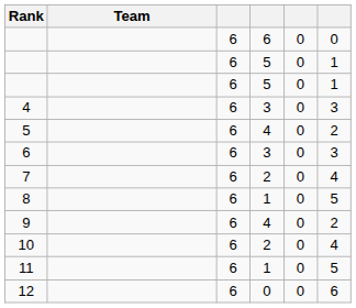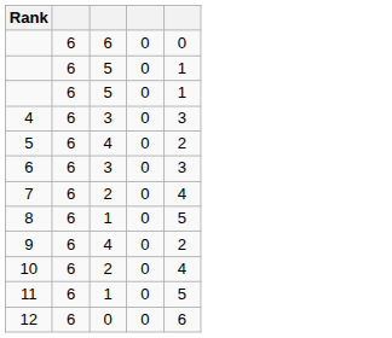 <table class="wikitable" style="text-align: center;">
 <tr>
 <th width=40>Rank</th>
-<th width=180>Team</th>
 <th width=30></th>
 <th width=30></th>
 <th width=30></th>
 <th width=30></th>
 </tr>
 <tr>
 <td></td>
-<td align=left></td>
 <td>6</td>
 <td>6</td>
 <td>0</td>
 <td>0</td>
 </tr>
 <tr>
 <td></td>
-<td align=left></td>
 <td>6</td>
 <td>5</td>
 <td>0</td>
 <td>1</td>
 </tr>
 <tr>
 <td></td>
-<td align=left></td>
 <td>6</td>
 <td>5</td>
 <td>0</td>
 <td>1</td>
 </tr>
 <tr>
 <td>4</td>
-<td align=left></td>
 <td>6</td>
 <td>3</td>
 <td>0</td>
 <td>3</td>
 </tr>
 <tr>
 <td>5</td>
-<td align=left></td>
 <td>6</td>
 <td>4</td>
 <td>0</td>
 <td>2</td>
 </tr>
 <tr>
 <td>6</td>
-<td align=left></td>
 <td>6</td>
 <td>3</td>
 <td>0</td>
 <td>3</td>
 </tr>
 <tr>
 <td>7</td>
-<td align=left></td>
 <td>6</td>
 <td>2</td>
 <td>0</td>
 <td>4</td>
 </tr>
 <tr>
 <td>8</td>
-<td align=left></td>
 <td>6</td>
 <td>1</td>
 <td>0</td>
 <td>5</td>
 </tr>
 <tr>
 <td>9</td>
-<td align=left></td>
 <td>6</td>
 <td>4</td>
 <td>0</td>
 <td>2</td>
 </tr>
 <tr>
 <td>10</td>
-<td align=left></td>
 <td>6</td>
 <td>2</td>
 <td>0</td>
 <td>4</td>
 </tr>
 <tr>
 <td>11</td>
-<td align=left></td>
 <td>6</td>
 <td>1</td>
 <td>0</td>
 <td>5</td>
 </tr>
 <tr>
 <td>12</td>
-<td align=left></td>
 <td>6</td>
 <td>0</td>
 <td>0</td>
 <td>6</td>
 </tr>
 </table>
